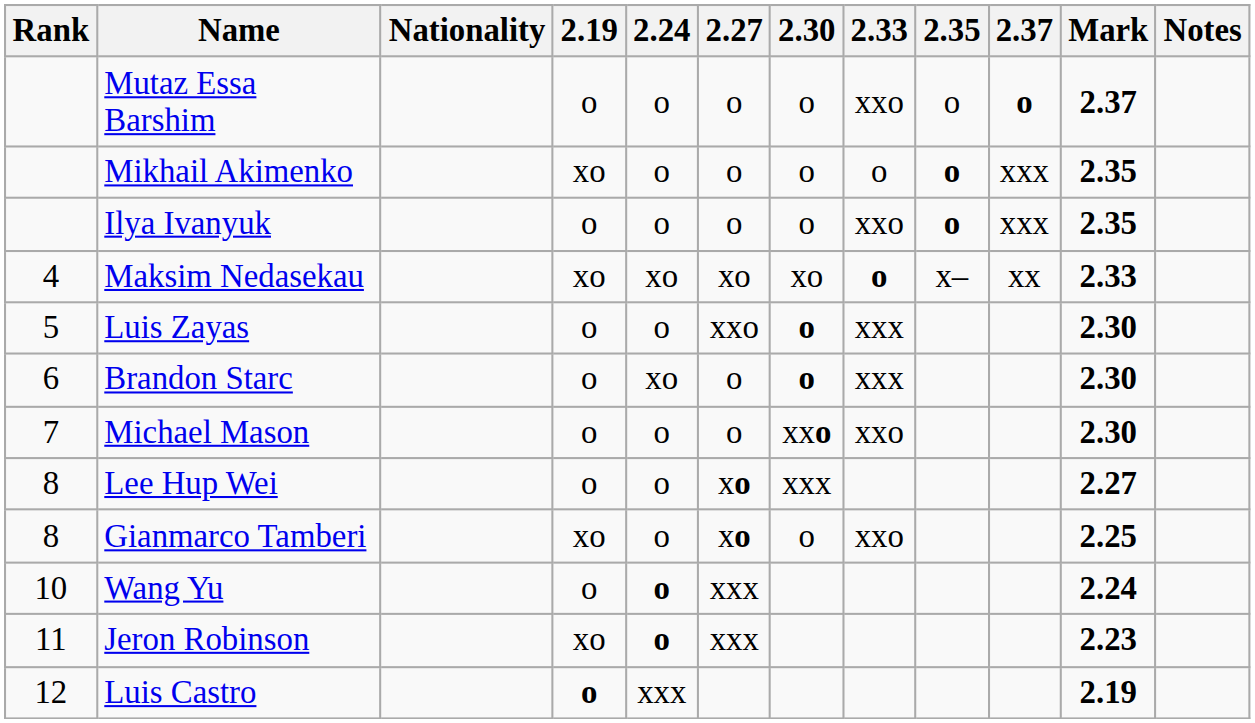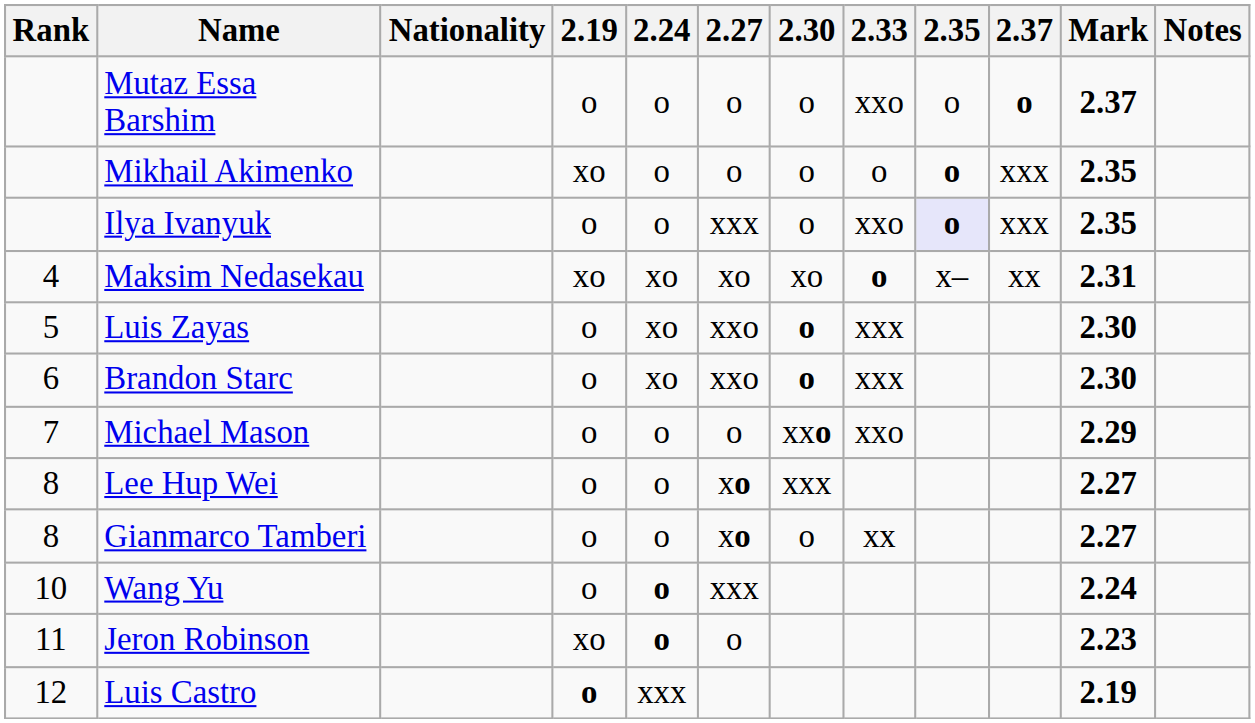 <table class="wikitable sortable" style="text-align:center">
 <tr>
 <th>Rank</th>
 <th>Name</th>
 <th>Nationality</th>
 <th>2.19</th>
 <th>2.24</th>
 <th>2.27</th>
 <th>2.30</th>
 <th>2.33</th>
 <th>2.35</th>
 <th>2.37</th>
 <th>Mark</th>
 <th>Notes</th>
 </tr>
 <tr>
 <td></td>
 <td align=left><a href='#'>Mutaz Essa Barshim</a></td>
 <td align=left></td>
 <td>o</td>
 <td>o</td>
 <td>o</td>
 <td>o</td>
 <td>xxo</td>
 <td>o</td>
 <td><strong>o</strong></td>
 <td><strong>2.37</strong></td>
 <td></td>
 </tr>
 <tr>
 <td></td>
 <td align=left><a href='#'>Mikhail Akimenko</a></td>
 <td align=left></td>
 <td>xo</td>
 <td>o</td>
 <td>o</td>
 <td>o</td>
 <td>o</td>
 <td><strong>o</strong></td>
 <td>xxx</td>
 <td><strong>2.35</strong></td>
 <td></td>
 </tr>
 <tr>
 <td></td>
 <td align=left><a href='#'>Ilya Ivanyuk</a></td>
 <td align=left></td>
 <td>o</td>
 <td>o</td>
-<td>o</td>
+<td>xxx</td>
 <td>o</td>
 <td>xxo</td>
-<td><strong>o</strong></td>
+<td style="background: lavender;"><strong>o</strong></td>
 <td>xxx</td>
 <td><strong>2.35</strong></td>
 <td></td>
 </tr>
 <tr>
 <td>4</td>
 <td align=left><a href='#'>Maksim Nedasekau</a></td>
 <td align=left></td>
 <td>xo</td>
 <td>xo</td>
 <td>xo</td>
 <td>xo</td>
 <td><strong>o</strong></td>
 <td>x–</td>
 <td>xx</td>
-<td><strong>2.33</strong></td>
+<td><strong>2.31</strong></td>
 <td></td>
 </tr>
 <tr>
 <td>5</td>
 <td align=left><a href='#'>Luis Zayas</a></td>
 <td align=left></td>
 <td>o</td>
-<td>o</td>
+<td>xo</td>
 <td>xxo</td>
 <td><strong>o</strong></td>
 <td>xxx</td>
 <td></td>
 <td></td>
 <td><strong>2.30</strong></td>
 <td></td>
 </tr>
 <tr>
 <td>6</td>
 <td align=left><a href='#'>Brandon Starc</a></td>
 <td align=left></td>
 <td>o</td>
 <td>xo</td>
-<td>o</td>
+<td>xxo</td>
 <td><strong>o</strong></td>
 <td>xxx</td>
 <td></td>
 <td></td>
 <td><strong>2.30</strong></td>
 <td></td>
 </tr>
 <tr>
 <td>7</td>
 <td align=left><a href='#'>Michael Mason</a></td>
 <td align=left></td>
 <td>o</td>
 <td>o</td>
 <td>o</td>
 <td>xx<strong>o</strong></td>
 <td>xxo</td>
 <td></td>
 <td></td>
-<td><strong>2.30</strong></td>
+<td><strong>2.29</strong></td>
 <td></td>
 </tr>
 <tr>
 <td>8</td>
 <td align=left><a href='#'>Lee Hup Wei</a></td>
 <td align=left></td>
 <td>o</td>
 <td>o</td>
 <td>x<strong>o</strong></td>
 <td>xxx</td>
 <td></td>
 <td></td>
 <td></td>
 <td><strong>2.27</strong></td>
 <td></td>
 </tr>
 <tr>
 <td>8</td>
 <td align=left><a href='#'>Gianmarco Tamberi</a></td>
 <td align=left></td>
-<td>xo</td>
+<td>o</td>
 <td>o</td>
 <td>x<strong>o</strong></td>
 <td>o</td>
-<td>xxo</td>
+<td>xx</td>
 <td></td>
 <td></td>
-<td><strong>2.25</strong></td>
+<td><strong>2.27</strong></td>
 <td></td>
 </tr>
 <tr>
 <td>10</td>
 <td align=left><a href='#'>Wang Yu</a></td>
 <td align=left></td>
 <td>o</td>
 <td><strong>o</strong></td>
 <td>xxx</td>
 <td></td>
 <td></td>
 <td></td>
 <td></td>
 <td><strong>2.24</strong></td>
 <td></td>
 </tr>
 <tr>
 <td>11</td>
 <td align=left><a href='#'>Jeron Robinson</a></td>
 <td align=left></td>
 <td>xo</td>
 <td><strong>o</strong></td>
-<td>xxx</td>
+<td>o</td>
 <td></td>
 <td></td>
 <td></td>
 <td></td>
 <td><strong>2.23</strong></td>
 <td></td>
 </tr>
 <tr>
 <td>12</td>
 <td align=left><a href='#'>Luis Castro</a></td>
 <td align=left></td>
 <td><strong>o</strong></td>
 <td>xxx</td>
 <td></td>
 <td></td>
 <td></td>
 <td></td>
 <td></td>
 <td><strong>2.19</strong></td>
 <td></td>
 </tr>
 </table>
